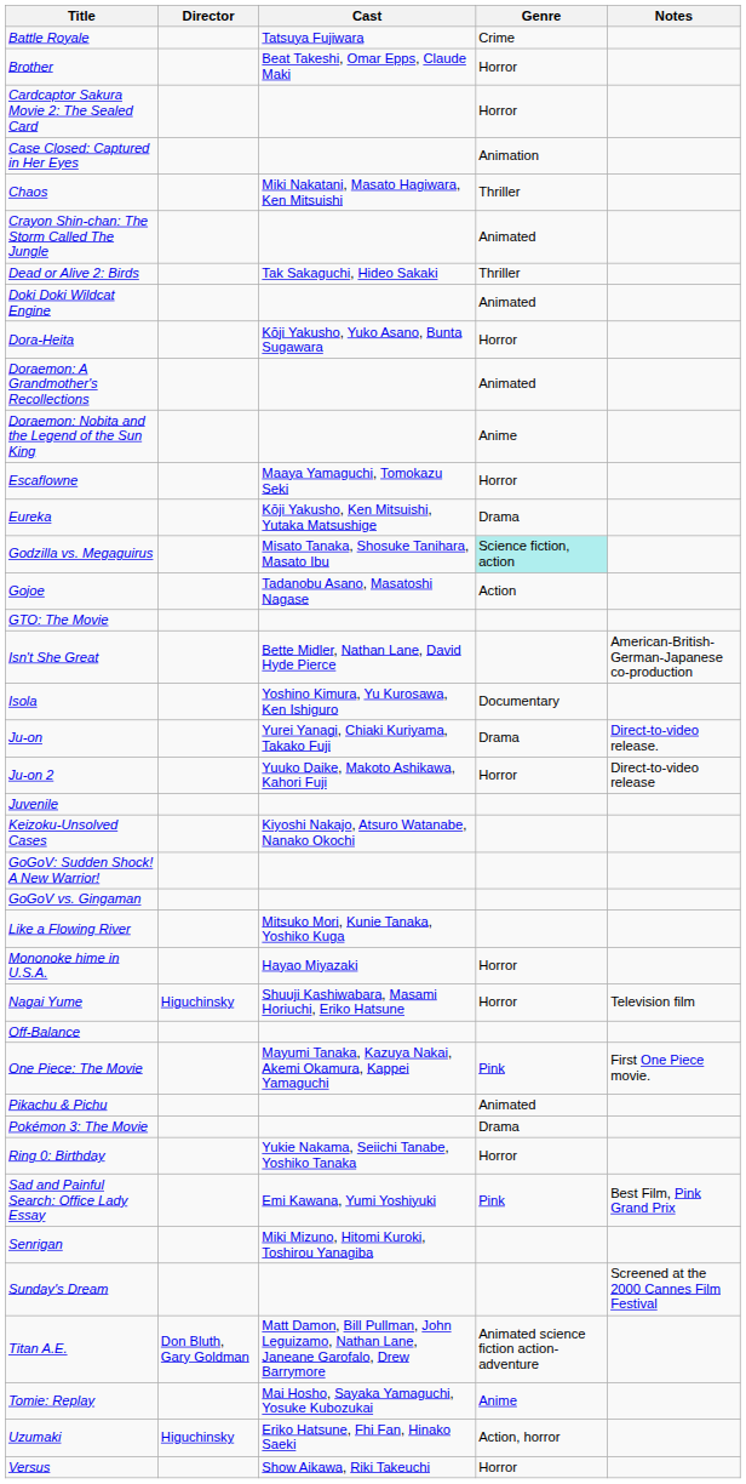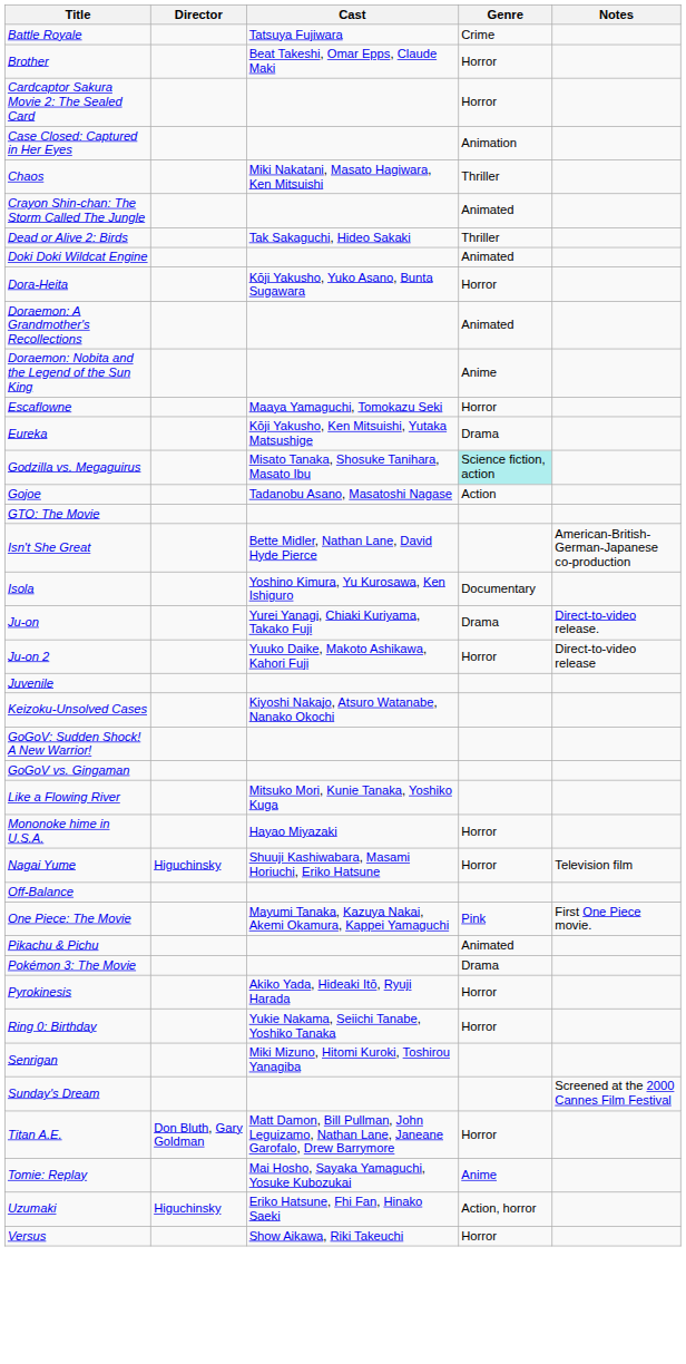 <table class="wikitable sortable">
 <tr>
 <th>Title</th>
 <th>Director</th>
 <th>Cast</th>
 <th>Genre</th>
 <th>Notes</th>
 </tr>
 <tr>
 <td><em><a href='#'>Battle Royale</a></em></td>
 <td></td>
 <td><a href='#'>Tatsuya Fujiwara</a></td>
 <td>Crime</td>
 <td></td>
 </tr>
 <tr>
 <td><em><a href='#'>Brother</a></em></td>
 <td></td>
 <td><a href='#'>Beat Takeshi</a>, <a href='#'>Omar Epps</a>, <a href='#'>Claude Maki</a></td>
 <td>Horror</td>
 <td></td>
 </tr>
 <tr>
 <td><em><a href='#'>Cardcaptor Sakura Movie 2: The Sealed Card</a></em></td>
 <td></td>
 <td></td>
 <td>Horror</td>
 <td></td>
 </tr>
 <tr>
 <td><em><a href='#'>Case Closed: Captured in Her Eyes</a></em></td>
 <td></td>
 <td></td>
 <td>Animation</td>
 <td></td>
 </tr>
 <tr>
 <td><em><a href='#'>Chaos</a></em></td>
 <td></td>
 <td><a href='#'>Miki Nakatani</a>, <a href='#'>Masato Hagiwara</a>, <a href='#'>Ken Mitsuishi</a></td>
 <td>Thriller</td>
 <td></td>
 </tr>
 <tr>
 <td><em><a href='#'>Crayon Shin-chan: The Storm Called The Jungle</a></em></td>
 <td></td>
 <td></td>
 <td>Animated</td>
 <td></td>
 </tr>
 <tr>
 <td><em><a href='#'>Dead or Alive 2: Birds</a></em></td>
 <td></td>
 <td><a href='#'>Tak Sakaguchi</a>, <a href='#'>Hideo Sakaki</a></td>
 <td>Thriller</td>
 <td></td>
 </tr>
 <tr>
 <td><em><a href='#'>Doki Doki Wildcat Engine</a></em></td>
 <td></td>
 <td></td>
 <td>Animated</td>
 <td></td>
 </tr>
 <tr>
 <td><em><a href='#'>Dora-Heita</a></em></td>
 <td></td>
 <td><a href='#'>Kōji Yakusho</a>, <a href='#'>Yuko Asano</a>, <a href='#'>Bunta Sugawara</a></td>
 <td>Horror</td>
 <td></td>
 </tr>
 <tr>
 <td><em><a href='#'>Doraemon: A Grandmother's Recollections</a></em></td>
 <td></td>
 <td></td>
 <td>Animated</td>
 <td></td>
 </tr>
 <tr>
 <td><em><a href='#'>Doraemon: Nobita and the Legend of the Sun King</a></em></td>
 <td></td>
 <td></td>
 <td>Anime</td>
 <td></td>
 </tr>
 <tr>
 <td><em><a href='#'>Escaflowne</a></em></td>
 <td></td>
 <td><a href='#'>Maaya Yamaguchi</a>, <a href='#'>Tomokazu Seki</a></td>
 <td>Horror</td>
 <td></td>
 </tr>
 <tr>
 <td><em><a href='#'>Eureka</a></em></td>
 <td></td>
 <td><a href='#'>Kōji Yakusho</a>, <a href='#'>Ken Mitsuishi</a>, <a href='#'>Yutaka Matsushige</a></td>
 <td>Drama</td>
 <td></td>
 </tr>
 <tr>
 <td><em><a href='#'>Godzilla vs. Megaguirus</a></em></td>
 <td></td>
 <td><a href='#'>Misato Tanaka</a>, <a href='#'>Shosuke Tanihara</a>, <a href='#'>Masato Ibu</a></td>
 <td style="background: paleturquoise;">Science fiction, action</td>
 <td></td>
 </tr>
 <tr>
 <td><em><a href='#'>Gojoe</a></em></td>
 <td></td>
 <td><a href='#'>Tadanobu Asano</a>, <a href='#'>Masatoshi Nagase</a></td>
 <td>Action</td>
 <td></td>
 </tr>
 <tr>
 <td><em><a href='#'>GTO: The Movie</a></em></td>
 <td></td>
 <td></td>
 <td></td>
 <td></td>
 </tr>
 <tr>
 <td><em><a href='#'>Isn't She Great</a></em></td>
 <td></td>
 <td><a href='#'>Bette Midler</a>, <a href='#'>Nathan Lane</a>, <a href='#'>David Hyde Pierce</a></td>
 <td></td>
 <td>American-British-German-Japanese co-production</td>
 </tr>
 <tr>
 <td><em><a href='#'>Isola</a></em></td>
 <td></td>
 <td><a href='#'>Yoshino Kimura</a>, <a href='#'>Yu Kurosawa</a>, <a href='#'>Ken Ishiguro</a></td>
 <td>Documentary</td>
 <td></td>
 </tr>
 <tr>
 <td><em><a href='#'>Ju-on</a></em></td>
 <td></td>
 <td><a href='#'>Yurei Yanagi</a>, <a href='#'>Chiaki Kuriyama</a>, <a href='#'>Takako Fuji</a></td>
 <td>Drama</td>
 <td><a href='#'>Direct-to-video</a> release.</td>
 </tr>
 <tr>
 <td><em><a href='#'>Ju-on 2</a></em></td>
 <td></td>
 <td><a href='#'>Yuuko Daike</a>, <a href='#'>Makoto Ashikawa</a>, <a href='#'>Kahori Fuji</a></td>
 <td>Horror</td>
 <td>Direct-to-video release</td>
 </tr>
 <tr>
 <td><em><a href='#'>Juvenile</a></em></td>
 <td></td>
 <td></td>
 <td></td>
 <td></td>
 </tr>
 <tr>
 <td><em><a href='#'>Keizoku-Unsolved Cases</a></em></td>
 <td></td>
 <td><a href='#'>Kiyoshi Nakajo</a>, <a href='#'>Atsuro Watanabe</a>, <a href='#'>Nanako Okochi</a></td>
 <td></td>
 <td></td>
 </tr>
 <tr>
 <td><em><a href='#'>GoGoV: Sudden Shock! A New Warrior!</a></em></td>
 <td></td>
 <td></td>
 <td></td>
 <td></td>
 </tr>
 <tr>
 <td><em><a href='#'>GoGoV vs. Gingaman</a></em></td>
 <td></td>
 <td></td>
 <td></td>
 <td></td>
 </tr>
 <tr>
 <td><em><a href='#'>Like a Flowing River</a></em></td>
 <td></td>
 <td><a href='#'>Mitsuko Mori</a>, <a href='#'>Kunie Tanaka</a>, <a href='#'>Yoshiko Kuga</a></td>
 <td></td>
 <td></td>
 </tr>
 <tr>
 <td><em><a href='#'>Mononoke hime in U.S.A.</a></em></td>
 <td></td>
 <td><a href='#'>Hayao Miyazaki</a></td>
 <td>Horror</td>
 <td></td>
 </tr>
 <tr>
 <td><em><a href='#'>Nagai Yume</a></em></td>
 <td><a href='#'>Higuchinsky</a></td>
 <td><a href='#'>Shuuji Kashiwabara</a>, <a href='#'>Masami Horiuchi</a>, <a href='#'>Eriko Hatsune</a></td>
 <td>Horror</td>
 <td>Television film</td>
 </tr>
 <tr>
 <td><em><a href='#'>Off-Balance</a></em></td>
 <td></td>
 <td></td>
 <td></td>
 <td></td>
 </tr>
 <tr>
 <td><em><a href='#'>One Piece: The Movie</a></em></td>
 <td></td>
 <td><a href='#'>Mayumi Tanaka</a>, <a href='#'>Kazuya Nakai</a>, <a href='#'>Akemi Okamura</a>, <a href='#'>Kappei Yamaguchi</a></td>
 <td><a href='#'>Pink</a></td>
 <td>First <a href='#'>One Piece</a> movie.</td>
 </tr>
 <tr>
 <td><em><a href='#'>Pikachu & Pichu</a></em></td>
 <td></td>
 <td></td>
 <td>Animated</td>
 <td></td>
 </tr>
 <tr>
 <td><em><a href='#'>Pokémon 3: The Movie</a></em></td>
 <td></td>
 <td></td>
 <td>Drama</td>
 <td></td>
 </tr>
 <tr>
+<td><em><a href='#'>Pyrokinesis</a></em></td>
+<td></td>
+<td><a href='#'>Akiko Yada</a>, <a href='#'>Hideaki Itō</a>, <a href='#'>Ryuji Harada</a></td>
+<td>Horror</td>
+<td></td>
+</tr>
+<tr>
 <td><em><a href='#'>Ring 0: Birthday</a></em></td>
 <td></td>
 <td><a href='#'>Yukie Nakama</a>, <a href='#'>Seiichi Tanabe</a>, <a href='#'>Yoshiko Tanaka</a></td>
 <td>Horror</td>
 <td></td>
-</tr>
-<tr>
-<td><em><a href='#'>Sad and Painful Search: Office Lady Essay</a></em></td>
-<td></td>
-<td><a href='#'>Emi Kawana</a>, <a href='#'>Yumi Yoshiyuki</a></td>
-<td><a href='#'>Pink</a></td>
-<td>Best Film, <a href='#'>Pink Grand Prix</a></td>
 </tr>
 <tr>
 <td><em><a href='#'>Senrigan</a></em></td>
 <td></td>
 <td><a href='#'>Miki Mizuno</a>, <a href='#'>Hitomi Kuroki</a>, <a href='#'>Toshirou Yanagiba</a></td>
 <td></td>
 <td></td>
 </tr>
 <tr>
 <td><em><a href='#'>Sunday's Dream</a></em></td>
 <td></td>
 <td></td>
 <td></td>
 <td>Screened at the <a href='#'>2000 Cannes Film Festival</a></td>
 </tr>
 <tr>
 <td><em><a href='#'>Titan A.E.</a></em></td>
 <td><a href='#'>Don Bluth</a>, <a href='#'>Gary Goldman</a></td>
 <td><a href='#'>Matt Damon</a>, <a href='#'>Bill Pullman</a>, <a href='#'>John Leguizamo</a>, <a href='#'>Nathan Lane</a>, <a href='#'>Janeane Garofalo</a>, <a href='#'>Drew Barrymore</a></td>
-<td>Animated science fiction action-adventure</td>
+<td>Horror</td>
 <td></td>
 </tr>
 <tr>
 <td><em><a href='#'>Tomie: Replay</a></em></td>
 <td></td>
 <td><a href='#'>Mai Hosho</a>, <a href='#'>Sayaka Yamaguchi</a>, <a href='#'>Yosuke Kubozukai</a></td>
 <td><a href='#'>Anime</a></td>
 <td></td>
 </tr>
 <tr>
 <td><em><a href='#'>Uzumaki</a></em></td>
 <td><a href='#'>Higuchinsky</a></td>
 <td><a href='#'>Eriko Hatsune</a>, <a href='#'>Fhi Fan</a>, <a href='#'>Hinako Saeki</a></td>
 <td>Action, horror</td>
 <td></td>
 </tr>
 <tr>
 <td><em><a href='#'>Versus</a></em></td>
 <td></td>
 <td><a href='#'>Show Aikawa</a>, <a href='#'>Riki Takeuchi</a></td>
 <td>Horror</td>
 <td></td>
 </tr>
 </table>
